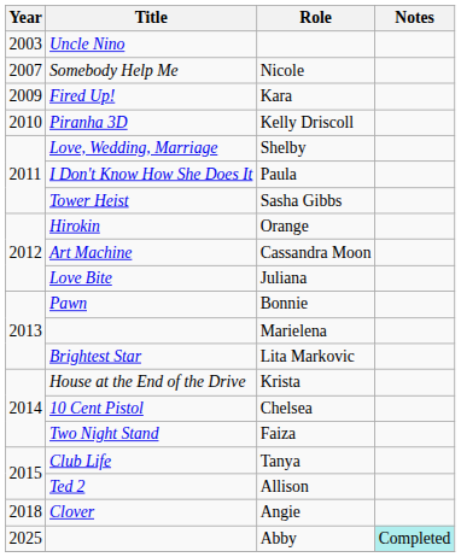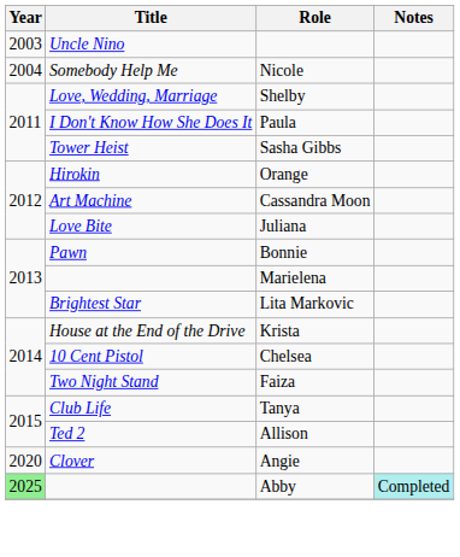 <table class="wikitable sortable">
 <tr>
 <th>Year</th>
 <th>Title</th>
 <th>Role</th>
 <th class="unsortable">Notes</th>
 </tr>
 <tr>
 <td>2003</td>
 <td><em><a href='#'>Uncle Nino</a></em></td>
 <td></td>
 <td></td>
 </tr>
 <tr>
-<td>2007</td>
+<td>2004</td>
 <td><em>Somebody Help Me</em></td>
 <td>Nicole</td>
-<td></td>
-</tr>
-<tr>
-<td>2009</td>
-<td><em><a href='#'>Fired Up!</a></em></td>
-<td>Kara</td>
-<td></td>
-</tr>
-<tr>
-<td>2010</td>
-<td><em><a href='#'>Piranha 3D</a></em></td>
-<td>Kelly Driscoll</td>
 <td></td>
 </tr>
 <tr>
 <td rowspan="3">2011</td>
 <td><em><a href='#'>Love, Wedding, Marriage</a></em></td>
 <td>Shelby</td>
 <td></td>
 </tr>
 <tr>
 <td><em><a href='#'>I Don't Know How She Does It</a></em></td>
 <td>Paula</td>
 <td></td>
 </tr>
 <tr>
 <td><em><a href='#'>Tower Heist</a></em></td>
 <td>Sasha Gibbs</td>
 <td></td>
 </tr>
 <tr>
 <td rowspan="3">2012</td>
 <td><em><a href='#'>Hirokin</a></em></td>
 <td>Orange</td>
 <td></td>
 </tr>
 <tr>
 <td><em><a href='#'>Art Machine</a></em></td>
 <td>Cassandra Moon</td>
 <td></td>
 </tr>
 <tr>
 <td><em><a href='#'>Love Bite</a></em></td>
 <td>Juliana</td>
 <td></td>
 </tr>
 <tr>
 <td rowspan="3">2013</td>
 <td><em><a href='#'>Pawn</a></em></td>
 <td>Bonnie</td>
 <td></td>
 </tr>
 <tr>
 <td><em></em></td>
 <td>Marielena</td>
 <td></td>
 </tr>
 <tr>
 <td><em><a href='#'>Brightest Star</a></em></td>
 <td>Lita Markovic</td>
 <td></td>
 </tr>
 <tr>
 <td rowspan="3">2014</td>
 <td><em>House at the End of the Drive</em></td>
 <td>Krista</td>
 <td></td>
 </tr>
 <tr>
 <td><em><a href='#'>10 Cent Pistol</a></em></td>
 <td>Chelsea</td>
 <td></td>
 </tr>
 <tr>
 <td><em><a href='#'>Two Night Stand</a></em></td>
 <td>Faiza</td>
 <td></td>
 </tr>
 <tr>
 <td rowspan="2">2015</td>
 <td><em><a href='#'>Club Life</a></em></td>
 <td>Tanya</td>
 <td></td>
 </tr>
 <tr>
 <td><em><a href='#'>Ted 2</a></em></td>
 <td>Allison</td>
 <td></td>
 </tr>
 <tr>
-<td>2018</td>
+<td>2020</td>
 <td><em><a href='#'>Clover</a></em></td>
 <td>Angie</td>
 <td></td>
 </tr>
 <tr>
-<td>2025</td>
+<td style="background: lightgreen;">2025</td>
 <td></td>
 <td>Abby</td>
 <td style="background: paleturquoise;">Completed</td>
 </tr>
 <tr>
 </tr>
 </table>
